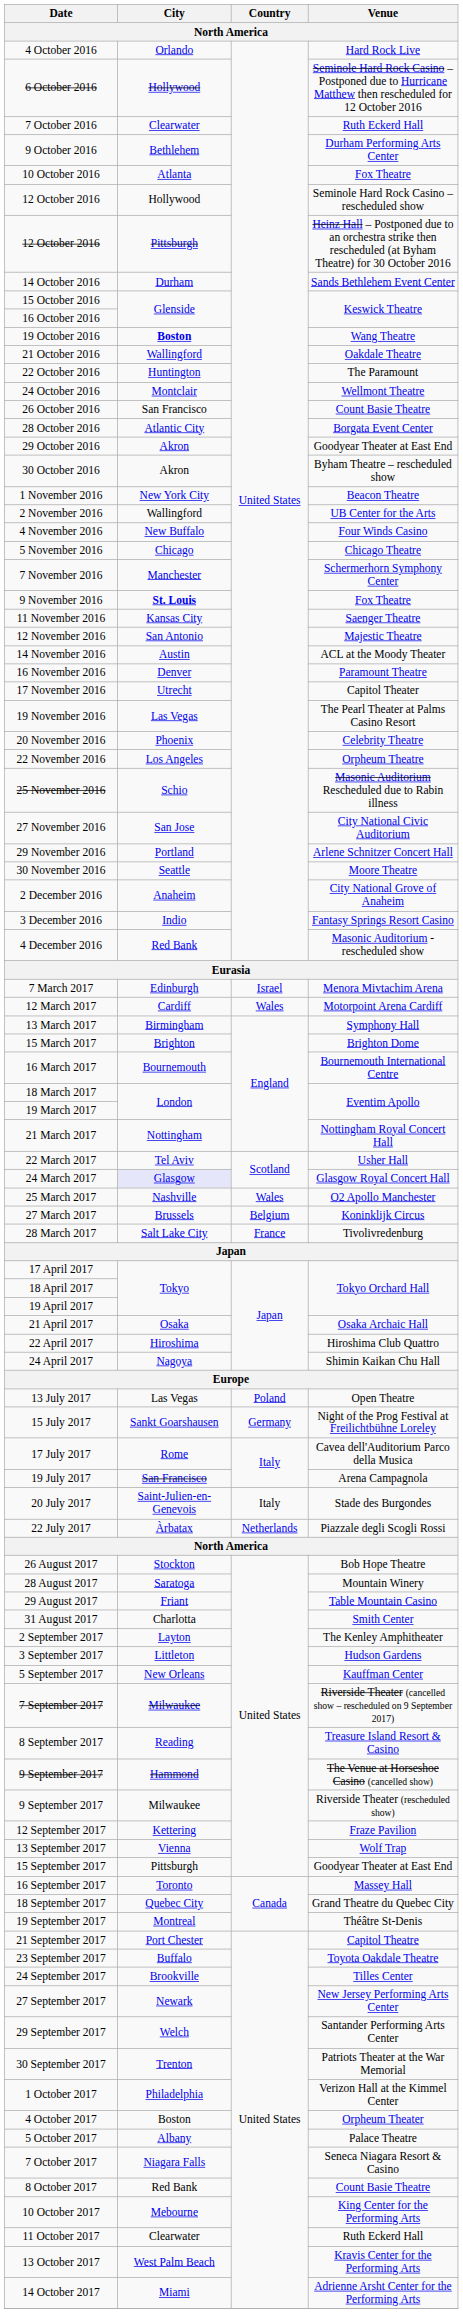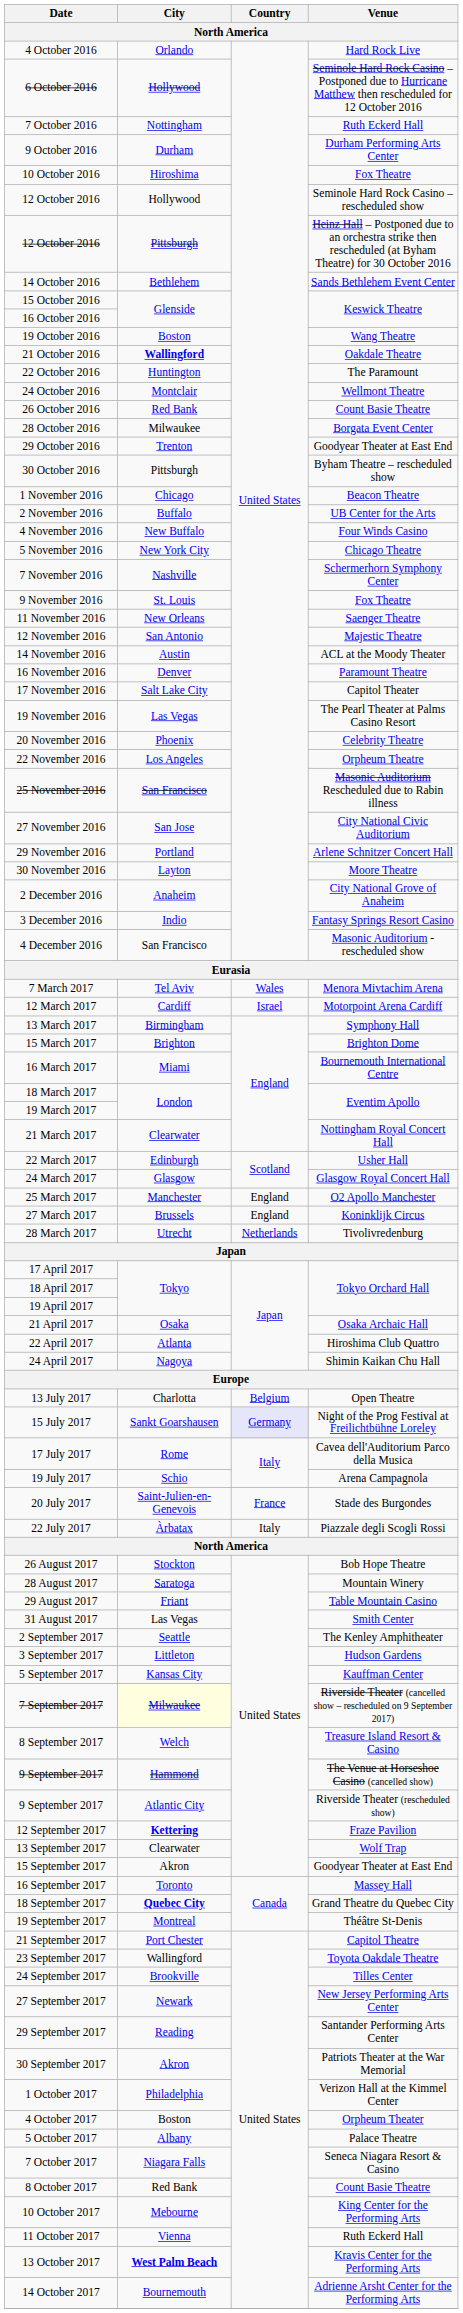 <table class="wikitable plainrowheaders" style="text-align:center;">
 <tr>
 <th style="width:150px;">Date</th>
 <th style="width:150px;">City</th>
 <th style="width:100px;">Country</th>
 <th style="width:200px;">Venue</th>
 </tr>
 <tr>
 <th colspan="4">North America</th>
 </tr>
 <tr>
 <td>4 October 2016</td>
 <td><a href='#'>Orlando</a></td>
 <td rowspan="39"><a href='#'>United States</a></td>
 <td><a href='#'>Hard Rock Live</a></td>
 </tr>
 <tr>
 <td><s>6 October 2016</s></td>
 <td><s><a href='#'>Hollywood</a></s></td>
 <td><s><a href='#'>Seminole Hard Rock Casino</a></s> – Postponed due to <a href='#'>Hurricane Matthew</a> then rescheduled for 12 October 2016</td>
 </tr>
 <tr>
 <td>7 October 2016</td>
-<td><a href='#'>Clearwater</a></td>
+<td><a href='#'>Nottingham</a></td>
 <td><a href='#'>Ruth Eckerd Hall</a></td>
 </tr>
 <tr>
 <td>9 October 2016</td>
-<td><a href='#'>Bethlehem</a></td>
+<td><a href='#'>Durham</a></td>
 <td><a href='#'>Durham Performing Arts Center</a></td>
 </tr>
 <tr>
 <td>10 October 2016</td>
-<td><a href='#'>Atlanta</a></td>
+<td><a href='#'>Hiroshima</a></td>
 <td><a href='#'>Fox Theatre</a></td>
 </tr>
 <tr>
 <td>12 October 2016</td>
 <td>Hollywood</td>
 <td>Seminole Hard Rock Casino – rescheduled show</td>
 </tr>
 <tr>
 <td><s>12 October 2016</s></td>
 <td><s><a href='#'>Pittsburgh</a></s></td>
 <td><s><a href='#'>Heinz Hall</a></s> – Postponed due to an orchestra strike then rescheduled (at Byham Theatre) for 30 October 2016</td>
 </tr>
 <tr>
 <td>14 October 2016</td>
-<td><a href='#'>Durham</a></td>
+<td><a href='#'>Bethlehem</a></td>
 <td><a href='#'>Sands Bethlehem Event Center</a></td>
 </tr>
 <tr>
 <td>15 October 2016</td>
 <td rowspan="2"><a href='#'>Glenside</a></td>
 <td rowspan="2"><a href='#'>Keswick Theatre</a></td>
 </tr>
 <tr>
 <td>16 October 2016</td>
 </tr>
 <tr>
 <td>19 October 2016</td>
-<td><strong><a href='#'>Boston</a></strong></td>
+<td><a href='#'>Boston</a></td>
 <td><a href='#'>Wang Theatre</a></td>
 </tr>
 <tr>
 <td>21 October 2016</td>
-<td><a href='#'>Wallingford</a></td>
+<td><strong><a href='#'>Wallingford</a></strong></td>
 <td><a href='#'>Oakdale Theatre</a></td>
 </tr>
 <tr>
 <td>22 October 2016</td>
 <td><a href='#'>Huntington</a></td>
 <td>The Paramount</td>
 </tr>
 <tr>
 <td>24 October 2016</td>
 <td><a href='#'>Montclair</a></td>
 <td><a href='#'>Wellmont Theatre</a></td>
 </tr>
 <tr>
 <td>26 October 2016</td>
-<td>San Francisco</td>
+<td><a href='#'>Red Bank</a></td>
 <td><a href='#'>Count Basie Theatre</a></td>
 </tr>
 <tr>
 <td>28 October 2016</td>
-<td><a href='#'>Atlantic City</a></td>
+<td>Milwaukee</td>
 <td><a href='#'>Borgata Event Center</a></td>
 </tr>
 <tr>
 <td>29 October 2016</td>
-<td><a href='#'>Akron</a></td>
+<td><a href='#'>Trenton</a></td>
 <td>Goodyear Theater at East End</td>
 </tr>
 <tr>
 <td>30 October 2016</td>
-<td>Akron</td>
+<td>Pittsburgh</td>
 <td>Byham Theatre – rescheduled show</td>
 </tr>
 <tr>
 <td>1 November 2016</td>
-<td><a href='#'>New York City</a></td>
+<td><a href='#'>Chicago</a></td>
 <td><a href='#'>Beacon Theatre</a></td>
 </tr>
 <tr>
 <td>2 November 2016</td>
-<td>Wallingford</td>
+<td><a href='#'>Buffalo</a></td>
 <td><a href='#'>UB Center for the Arts</a></td>
 </tr>
 <tr>
 <td>4 November 2016</td>
 <td><a href='#'>New Buffalo</a></td>
 <td><a href='#'>Four Winds Casino</a></td>
 </tr>
 <tr>
 <td>5 November 2016</td>
-<td><a href='#'>Chicago</a></td>
+<td><a href='#'>New York City</a></td>
 <td><a href='#'>Chicago Theatre</a></td>
 </tr>
 <tr>
 <td>7 November 2016</td>
-<td><a href='#'>Manchester</a></td>
+<td><a href='#'>Nashville</a></td>
 <td><a href='#'>Schermerhorn Symphony Center</a></td>
 </tr>
 <tr>
 <td>9 November 2016</td>
-<td><strong><a href='#'>St. Louis</a></strong></td>
+<td><a href='#'>St. Louis</a></td>
 <td><a href='#'>Fox Theatre</a></td>
 </tr>
 <tr>
 <td>11 November 2016</td>
-<td><a href='#'>Kansas City</a></td>
+<td><a href='#'>New Orleans</a></td>
 <td><a href='#'>Saenger Theatre</a></td>
 </tr>
 <tr>
 <td>12 November 2016</td>
 <td><a href='#'>San Antonio</a></td>
 <td><a href='#'>Majestic Theatre</a></td>
 </tr>
 <tr>
 <td>14 November 2016</td>
 <td><a href='#'>Austin</a></td>
 <td>ACL at the Moody Theater</td>
 </tr>
 <tr>
 <td>16 November 2016</td>
 <td><a href='#'>Denver</a></td>
 <td><a href='#'>Paramount Theatre</a></td>
 </tr>
 <tr>
 <td>17 November 2016</td>
-<td><a href='#'>Utrecht</a></td>
+<td><a href='#'>Salt Lake City</a></td>
 <td>Capitol Theater</td>
 </tr>
 <tr>
 <td>19 November 2016</td>
 <td><a href='#'>Las Vegas</a></td>
 <td>The Pearl Theater at Palms Casino Resort</td>
 </tr>
 <tr>
 <td>20 November 2016</td>
 <td><a href='#'>Phoenix</a></td>
 <td><a href='#'>Celebrity Theatre</a></td>
 </tr>
 <tr>
 <td>22 November 2016</td>
 <td><a href='#'>Los Angeles</a></td>
 <td><a href='#'>Orpheum Theatre</a></td>
 </tr>
 <tr>
 <td><s>25 November 2016</s></td>
-<td><a href='#'>Schio</a></td>
+<td><s><a href='#'>San Francisco</a></s></td>
 <td><s><a href='#'>Masonic Auditorium</a></s> Rescheduled due to Rabin illness</td>
 </tr>
 <tr>
 <td>27 November 2016</td>
 <td><a href='#'>San Jose</a></td>
 <td><a href='#'>City National Civic Auditorium</a></td>
 </tr>
 <tr>
 <td>29 November 2016</td>
 <td><a href='#'>Portland</a></td>
 <td><a href='#'>Arlene Schnitzer Concert Hall</a></td>
 </tr>
 <tr>
 <td>30 November 2016</td>
-<td><a href='#'>Seattle</a></td>
+<td><a href='#'>Layton</a></td>
 <td><a href='#'>Moore Theatre</a></td>
 </tr>
 <tr>
 <td>2 December 2016</td>
 <td><a href='#'>Anaheim</a></td>
 <td><a href='#'>City National Grove of Anaheim</a></td>
 </tr>
 <tr>
 <td>3 December 2016</td>
 <td><a href='#'>Indio</a></td>
 <td><a href='#'>Fantasy Springs Resort Casino</a></td>
 </tr>
 <tr>
 <td>4 December 2016</td>
-<td><a href='#'>Red Bank</a></td>
+<td>San Francisco</td>
 <td><a href='#'>Masonic Auditorium</a> - rescheduled show</td>
 </tr>
 <tr>
 <th colspan="4">Eurasia </th>
 </tr>
 <tr>
 <td>7 March 2017</td>
-<td><a href='#'>Edinburgh</a></td>
-<td><a href='#'>Israel</a></td>
+<td><a href='#'>Tel Aviv</a></td>
+<td><a href='#'>Wales</a></td>
 <td><a href='#'>Menora Mivtachim Arena</a></td>
 </tr>
 <tr>
 <td>12 March 2017</td>
 <td><a href='#'>Cardiff</a></td>
-<td><a href='#'>Wales</a></td>
+<td><a href='#'>Israel</a></td>
 <td><a href='#'>Motorpoint Arena Cardiff</a></td>
 </tr>
 <tr>
 <td>13 March 2017</td>
 <td><a href='#'>Birmingham</a></td>
 <td rowspan="6"><a href='#'>England</a></td>
 <td><a href='#'>Symphony Hall</a></td>
 </tr>
 <tr>
 <td>15 March 2017</td>
 <td><a href='#'>Brighton</a></td>
 <td><a href='#'>Brighton Dome</a></td>
 </tr>
 <tr>
 <td>16 March 2017</td>
-<td><a href='#'>Bournemouth</a></td>
+<td><a href='#'>Miami</a></td>
 <td><a href='#'>Bournemouth International Centre</a></td>
 </tr>
 <tr>
 <td>18 March 2017</td>
 <td rowspan="2"><a href='#'>London</a></td>
 <td rowspan="2"><a href='#'>Eventim Apollo</a></td>
 </tr>
 <tr>
 <td>19 March 2017</td>
 </tr>
 <tr>
 <td>21 March 2017</td>
-<td><a href='#'>Nottingham</a></td>
+<td><a href='#'>Clearwater</a></td>
 <td><a href='#'>Nottingham Royal Concert Hall</a></td>
 </tr>
 <tr>
 <td>22 March 2017</td>
-<td><a href='#'>Tel Aviv</a></td>
+<td><a href='#'>Edinburgh</a></td>
 <td rowspan="2"><a href='#'>Scotland</a></td>
 <td><a href='#'>Usher Hall</a></td>
 </tr>
 <tr>
 <td>24 March 2017</td>
-<td style="background: lavender;"><a href='#'>Glasgow</a></td>
+<td><a href='#'>Glasgow</a></td>
 <td><a href='#'>Glasgow Royal Concert Hall</a></td>
 </tr>
 <tr>
 <td>25 March 2017</td>
-<td><a href='#'>Nashville</a></td>
-<td><a href='#'>Wales</a></td>
+<td><a href='#'>Manchester</a></td>
+<td>England</td>
 <td><a href='#'>O2 Apollo Manchester</a></td>
 </tr>
 <tr>
 <td>27 March 2017</td>
 <td><a href='#'>Brussels</a></td>
-<td><a href='#'>Belgium</a></td>
+<td>England</td>
 <td><a href='#'>Koninklijk Circus</a></td>
 </tr>
 <tr>
 <td>28 March 2017</td>
-<td><a href='#'>Salt Lake City</a></td>
-<td><a href='#'>France</a></td>
+<td><a href='#'>Utrecht</a></td>
+<td><a href='#'>Netherlands</a></td>
 <td>Tivolivredenburg</td>
 </tr>
 <tr>
 <th colspan="4">Japan</th>
 </tr>
 <tr>
 <td>17 April 2017</td>
 <td rowspan="3"><a href='#'>Tokyo</a></td>
 <td rowspan="6"><a href='#'>Japan</a></td>
 <td rowspan="3"><a href='#'>Tokyo Orchard Hall</a></td>
 </tr>
 <tr>
 <td>18 April 2017</td>
 </tr>
 <tr>
 <td>19 April 2017</td>
 </tr>
 <tr>
 <td>21 April 2017</td>
 <td><a href='#'>Osaka</a></td>
 <td><a href='#'>Osaka Archaic Hall</a></td>
 </tr>
 <tr>
 <td>22 April 2017</td>
-<td><a href='#'>Hiroshima</a></td>
+<td><a href='#'>Atlanta</a></td>
 <td>Hiroshima Club Quattro</td>
 </tr>
 <tr>
 <td>24 April 2017</td>
 <td><a href='#'>Nagoya</a></td>
 <td>Shimin Kaikan Chu Hall </td>
 </tr>
 <tr>
 <th colspan="4">Europe</th>
 </tr>
 <tr>
 <td>13 July 2017</td>
-<td>Las Vegas</td>
-<td><a href='#'>Poland</a></td>
+<td>Charlotta</td>
+<td><a href='#'>Belgium</a></td>
 <td>Open Theatre</td>
 </tr>
 <tr>
 <td>15 July 2017</td>
 <td><a href='#'>Sankt Goarshausen</a></td>
-<td><a href='#'>Germany</a></td>
+<td style="background: lavender;"><a href='#'>Germany</a></td>
 <td>Night of the Prog Festival at <a href='#'>Freilichtbühne Loreley</a></td>
 </tr>
 <tr>
 <td>17 July 2017</td>
 <td><a href='#'>Rome</a></td>
 <td rowspan="2"><a href='#'>Italy</a></td>
 <td>Cavea dell'Auditorium Parco della Musica</td>
 </tr>
 <tr>
 <td>19 July 2017</td>
-<td><s><a href='#'>San Francisco</a></s></td>
+<td><a href='#'>Schio</a></td>
 <td>Arena Campagnola</td>
 </tr>
 <tr>
 <td>20 July 2017</td>
 <td><a href='#'>Saint-Julien-en-Genevois</a></td>
-<td>Italy</td>
+<td><a href='#'>France</a></td>
 <td>Stade des Burgondes</td>
 </tr>
 <tr>
 <td>22 July 2017</td>
 <td><a href='#'>Àrbatax</a></td>
-<td><a href='#'>Netherlands</a></td>
+<td>Italy</td>
 <td>Piazzale degli Scogli Rossi</td>
 </tr>
 <tr>
 <th colspan="4">North America</th>
 </tr>
 <tr>
 <td>26 August 2017</td>
 <td><a href='#'>Stockton</a></td>
 <td rowspan="14">United States</td>
 <td>Bob Hope Theatre</td>
 </tr>
 <tr>
 <td>28 August 2017</td>
 <td><a href='#'>Saratoga</a></td>
 <td>Mountain Winery</td>
 </tr>
 <tr>
 <td>29 August 2017</td>
 <td><a href='#'>Friant</a></td>
 <td><a href='#'>Table Mountain Casino</a></td>
 </tr>
 <tr>
 <td>31 August 2017</td>
-<td>Charlotta</td>
+<td>Las Vegas</td>
 <td><a href='#'>Smith Center</a></td>
 </tr>
 <tr>
 <td>2 September 2017</td>
-<td><a href='#'>Layton</a></td>
+<td><a href='#'>Seattle</a></td>
 <td>The Kenley Amphitheater</td>
 </tr>
 <tr>
 <td>3 September 2017</td>
 <td><a href='#'>Littleton</a></td>
 <td><a href='#'>Hudson Gardens</a></td>
 </tr>
 <tr>
 <td>5 September 2017</td>
-<td><a href='#'>New Orleans</a></td>
+<td><a href='#'>Kansas City</a></td>
 <td><a href='#'>Kauffman Center</a></td>
 </tr>
 <tr>
 <td><s>7 September 2017</s></td>
-<td><s><a href='#'>Milwaukee</a></s></td>
+<td style="background: lightyellow;"><s><a href='#'>Milwaukee</a></s></td>
 <td><s>Riverside Theater</s>  <small>(cancelled show – rescheduled on 9 September 2017)</small></td>
 </tr>
 <tr>
 <td>8 September 2017</td>
-<td><a href='#'>Reading</a></td>
+<td><a href='#'>Welch</a></td>
 <td><a href='#'>Treasure Island Resort & Casino</a></td>
 </tr>
 <tr>
 <td><s>9 September 2017</s></td>
 <td><s><a href='#'>Hammond</a></s></td>
 <td><s>The Venue at Horseshoe Casino</s>  <small>(cancelled show)</small></td>
 </tr>
 <tr>
 <td>9 September 2017</td>
-<td>Milwaukee</td>
+<td><a href='#'>Atlantic City</a></td>
 <td>Riverside Theater  <small>(rescheduled show)</small></td>
 </tr>
 <tr>
 <td>12 September 2017</td>
-<td><a href='#'>Kettering</a></td>
+<td><strong><a href='#'>Kettering</a></strong></td>
 <td><a href='#'>Fraze Pavilion</a></td>
 </tr>
 <tr>
 <td>13 September 2017</td>
-<td><a href='#'>Vienna</a></td>
+<td>Clearwater</td>
 <td><a href='#'>Wolf Trap</a></td>
 </tr>
 <tr>
 <td>15 September 2017</td>
-<td>Pittsburgh</td>
+<td>Akron</td>
 <td>Goodyear Theater at East End</td>
 </tr>
 <tr>
 <td>16 September 2017</td>
 <td><a href='#'>Toronto</a></td>
 <td rowspan="3"><a href='#'>Canada</a></td>
 <td><a href='#'>Massey Hall</a></td>
 </tr>
 <tr>
 <td>18 September 2017</td>
-<td><a href='#'>Quebec City</a></td>
+<td><strong><a href='#'>Quebec City</a></strong></td>
 <td>Grand Theatre du Quebec City</td>
 </tr>
 <tr>
 <td>19 September 2017</td>
 <td><a href='#'>Montreal</a></td>
 <td>Théâtre St-Denis</td>
 </tr>
 <tr>
 <td>21 September 2017</td>
 <td><a href='#'>Port Chester</a></td>
 <td rowspan="15">United States</td>
 <td><a href='#'>Capitol Theatre</a></td>
 </tr>
 <tr>
 <td>23 September 2017</td>
-<td><a href='#'>Buffalo</a></td>
+<td>Wallingford</td>
 <td><a href='#'>Toyota Oakdale Theatre</a></td>
 </tr>
 <tr>
 <td>24 September 2017</td>
 <td><a href='#'>Brookville</a></td>
 <td><a href='#'>Tilles Center</a></td>
 </tr>
 <tr>
 <td>27 September 2017</td>
 <td><a href='#'>Newark</a></td>
 <td><a href='#'>New Jersey Performing Arts Center</a></td>
 </tr>
 <tr>
 <td>29 September 2017</td>
-<td><a href='#'>Welch</a></td>
+<td><a href='#'>Reading</a></td>
 <td>Santander Performing Arts Center</td>
 </tr>
 <tr>
 <td>30 September 2017</td>
-<td><a href='#'>Trenton</a></td>
+<td><a href='#'>Akron</a></td>
 <td>Patriots Theater at the War Memorial</td>
 </tr>
 <tr>
 <td>1 October 2017</td>
 <td><a href='#'>Philadelphia</a></td>
 <td>Verizon Hall at the Kimmel Center</td>
 </tr>
 <tr>
 <td>4 October 2017</td>
 <td>Boston</td>
 <td><a href='#'>Orpheum Theater</a></td>
 </tr>
 <tr>
 <td>5 October 2017</td>
 <td><a href='#'>Albany</a></td>
 <td>Palace Theatre</td>
 </tr>
 <tr>
 <td>7 October 2017</td>
 <td><a href='#'>Niagara Falls</a></td>
 <td>Seneca Niagara Resort & Casino</td>
 </tr>
 <tr>
 <td>8 October 2017</td>
 <td>Red Bank</td>
 <td><a href='#'>Count Basie Theatre</a></td>
 </tr>
 <tr>
 <td>10 October 2017</td>
 <td><a href='#'>Mebourne</a></td>
 <td><a href='#'>King Center for the Performing Arts</a></td>
 </tr>
 <tr>
 <td>11 October 2017</td>
-<td>Clearwater</td>
+<td><a href='#'>Vienna</a></td>
 <td>Ruth Eckerd Hall</td>
 </tr>
 <tr>
 <td>13 October 2017</td>
-<td><a href='#'>West Palm Beach</a></td>
+<td><strong><a href='#'>West Palm Beach</a></strong></td>
 <td><a href='#'>Kravis Center for the Performing Arts</a></td>
 </tr>
 <tr>
 <td>14 October 2017</td>
-<td><a href='#'>Miami</a></td>
+<td><a href='#'>Bournemouth</a></td>
 <td><a href='#'>Adrienne Arsht Center for the Performing Arts</a></td>
 </tr>
 <tr>
 </tr>
 </table>
